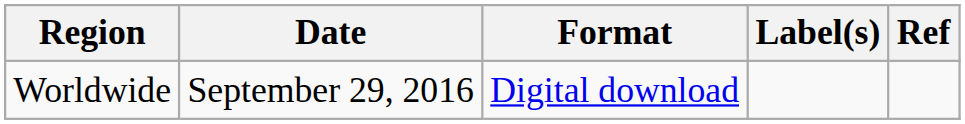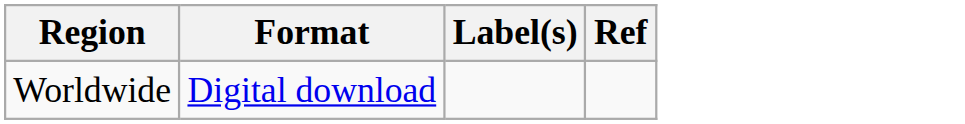 <table class="wikitable sortable">
 <tr>
 <th>Region</th>
-<th>Date</th>
 <th>Format</th>
 <th>Label(s)</th>
 <th>Ref</th>
 </tr>
 <tr>
 <td>Worldwide</td>
-<td>September 29, 2016</td>
 <td><a href='#'>Digital download</a></td>
 <td></td>
 <td></td>
 </tr>
 </table>
